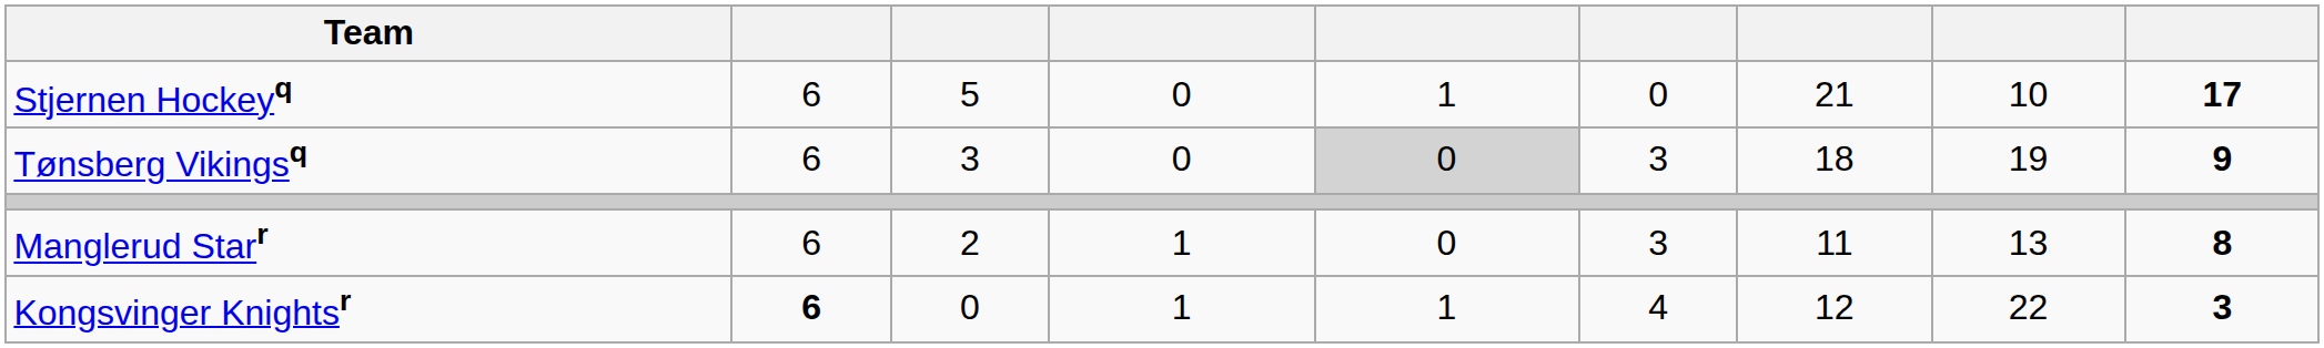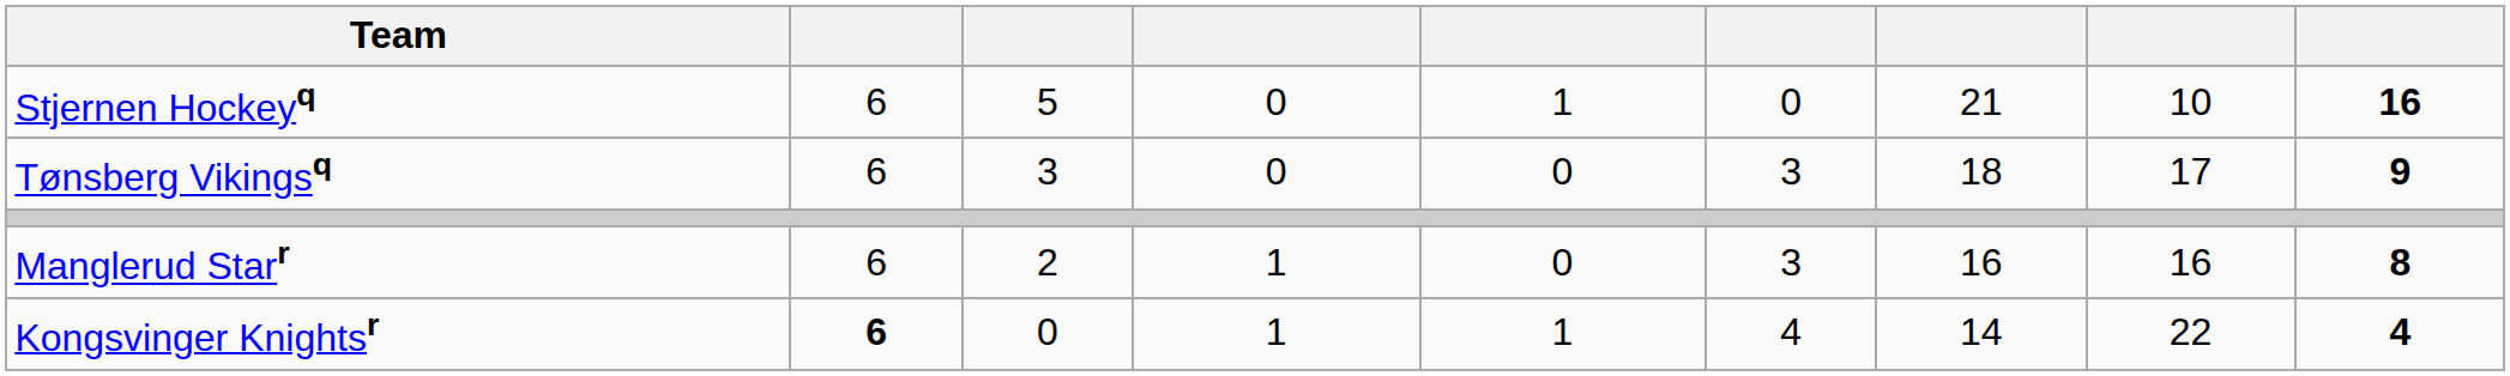 <table class="wikitable sortable">
 <tr>
 <th style="width:20em;" class="unsortable">Team</th>
 <th style="width:4em;" class="unsortable"></th>
 <th style="width:4em;"></th>
 <th style="width:7em;"></th>
 <th style="width:7em;"></th>
 <th style="width:4em;"></th>
 <th style="width:5em;"></th>
 <th style="width:5em;"></th>
 <th style="width:5em;"></th>
 </tr>
 <tr align=center>
 <td align=left><a href='#'>Stjernen Hockey</a><sup><strong>q</strong></sup></td>
 <td>6</td>
 <td>5</td>
 <td>0</td>
 <td>1</td>
 <td>0</td>
 <td>21</td>
 <td>10</td>
-<td><strong>17</strong></td>
+<td><strong>16</strong></td>
 </tr>
 <tr align=center>
 <td align=left><a href='#'>Tønsberg Vikings</a><sup><strong>q</strong></sup></td>
 <td>6</td>
 <td>3</td>
 <td>0</td>
-<td style="background: lightgrey;">0</td>
+<td>0</td>
 <td>3</td>
 <td>18</td>
-<td>19</td>
+<td>17</td>
 <td><strong>9</strong></td>
 </tr>
 <tr bgcolor="#cccccc" class="unsortable">
 <td colspan=10></td>
 </tr>
 <tr align=center>
 <td align=left><a href='#'>Manglerud Star</a><sup><strong>r</strong></sup></td>
 <td>6</td>
 <td>2</td>
 <td>1</td>
 <td>0</td>
 <td>3</td>
-<td>11</td>
-<td>13</td>
+<td>16</td>
+<td>16</td>
 <td><strong>8</strong></td>
 </tr>
 <tr align=center>
 <td align=left><a href='#'>Kongsvinger Knights</a><sup><strong>r</strong></sup></td>
 <td><strong>6</strong></td>
 <td>0</td>
 <td>1</td>
 <td>1</td>
 <td>4</td>
-<td>12</td>
+<td>14</td>
 <td>22</td>
-<td><strong>3</strong></td>
+<td><strong>4</strong></td>
 </tr>
 </table>
